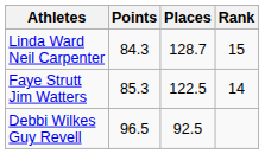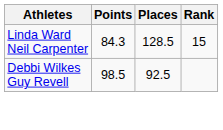 <table class="wikitable" border="1" style="font-size:90%">
 <tr>
 <th>Athletes</th>
 <th>Points</th>
 <th>Places</th>
 <th>Rank</th>
 </tr>
 <tr align=center>
 <td align=left><a href='#'>Linda Ward</a><br><a href='#'>Neil Carpenter</a></td>
 <td>84.3</td>
-<td>128.7</td>
+<td>128.5</td>
 <td>15</td>
 </tr>
 <tr align=center>
-<td align=left><a href='#'>Faye Strutt</a><br><a href='#'>Jim Watters</a></td>
-<td>85.3</td>
-<td>122.5</td>
-<td>14</td>
-</tr>
-<tr align=center>
 <td align=left><a href='#'>Debbi Wilkes</a><br><a href='#'>Guy Revell</a></td>
-<td>96.5</td>
+<td>98.5</td>
 <td>92.5</td>
 <td></td>
 </tr>
 </table>
